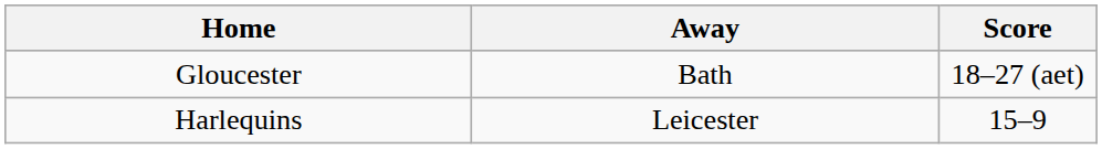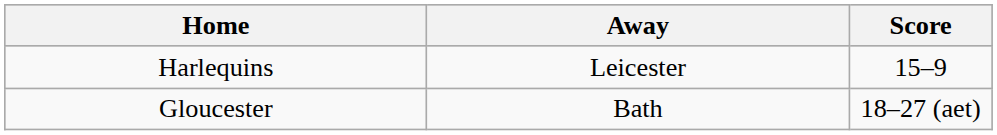 <table class="wikitable" style="text-align: center">
 <tr>
 <th width=250>Home</th>
 <th width=250>Away</th>
 <th width=80>Score</th>
 </tr>
 <tr>
+<td>Harlequins</td>
+<td>Leicester</td>
+<td>15–9</td>
+</tr>
+<tr>
 <td>Gloucester</td>
 <td>Bath</td>
 <td>18–27 (aet)</td>
 </tr>
-<tr>
-<td>Harlequins</td>
-<td>Leicester</td>
-<td>15–9</td>
-</tr>
 </table>
